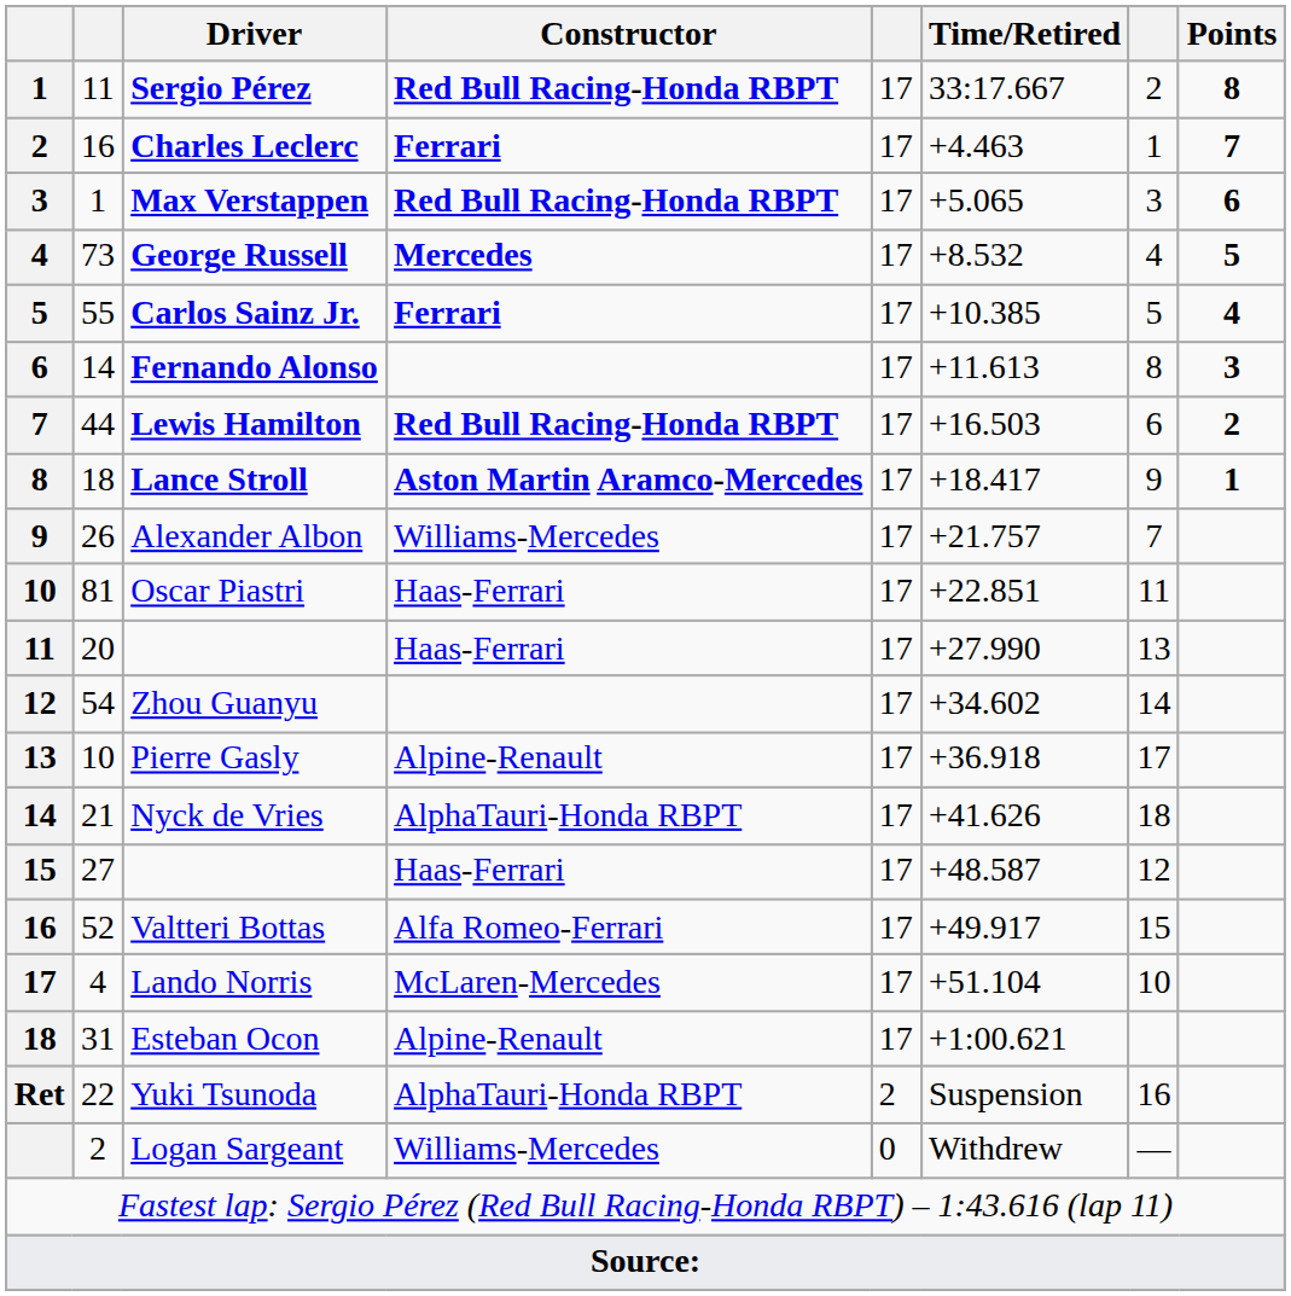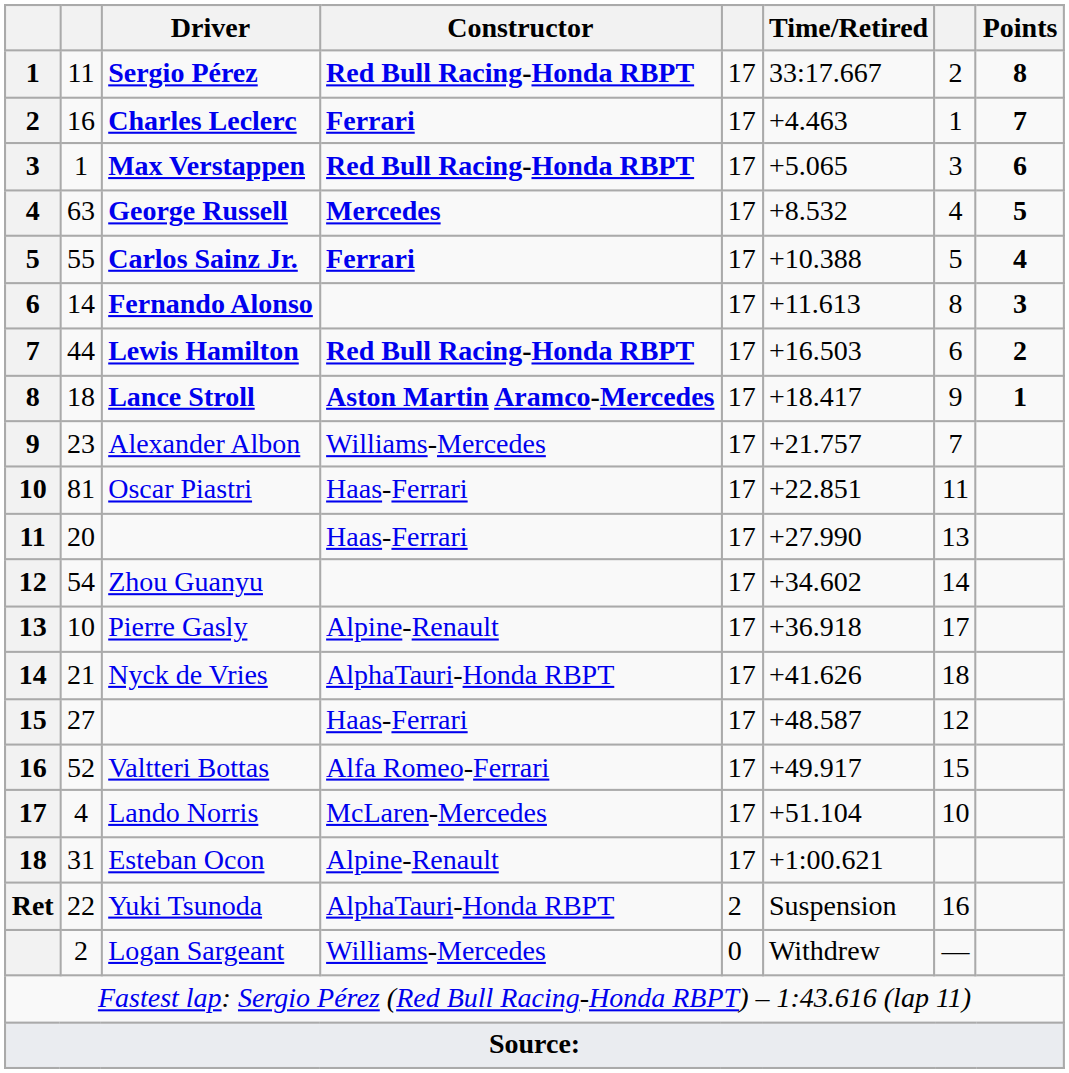 <table class="wikitable sortable" style="font-size: 85%;">
 <tr>
 <th scope="col"></th>
 <th scope="col"></th>
 <th scope="col">Driver</th>
 <th scope="col">Constructor</th>
 <th scope="col" class="unsortable"></th>
 <th scope="col" class="unsortable">Time/Retired</th>
 <th scope="col"></th>
 <th scope="col">Points</th>
 </tr>
 <tr>
 <th>1</th>
 <td align="center">11</td>
 <td data-sort-value="per"><strong> <a href='#'>Sergio Pérez</a></strong></td>
 <td><strong><a href='#'>Red Bull Racing</a>-<a href='#'>Honda RBPT</a></strong></td>
 <td>17</td>
 <td>33:17.667</td>
 <td align="center">2</td>
 <td align="center"><strong>8</strong></td>
 </tr>
 <tr>
 <th>2</th>
 <td align="center">16</td>
 <td data-sort-value="lec"> <strong><a href='#'>Charles Leclerc</a></strong></td>
 <td><strong><a href='#'>Ferrari</a></strong></td>
 <td>17</td>
 <td>+4.463</td>
 <td align="center">1</td>
 <td align="center"><strong>7</strong></td>
 </tr>
 <tr>
 <th>3</th>
 <td align="center">1</td>
 <td data-sort-value="ver"><strong> <a href='#'>Max Verstappen</a></strong></td>
 <td><strong><a href='#'>Red Bull Racing</a>-<a href='#'>Honda RBPT</a></strong></td>
 <td>17</td>
 <td>+5.065</td>
 <td align="center">3</td>
 <td align="center"><strong>6</strong></td>
 </tr>
 <tr>
 <th>4</th>
-<td align="center">73</td>
+<td align="center">63</td>
 <td data-sort-value="rus"> <strong><a href='#'>George Russell</a></strong></td>
 <td><strong><a href='#'>Mercedes</a></strong></td>
 <td>17</td>
 <td>+8.532</td>
 <td align="center">4</td>
 <td align="center"><strong>5</strong></td>
 </tr>
 <tr>
 <th>5</th>
 <td align="center">55</td>
 <td data-sort-value="sai"> <strong><a href='#'>Carlos Sainz Jr.</a></strong></td>
 <td><strong><a href='#'>Ferrari</a></strong></td>
 <td>17</td>
-<td>+10.385</td>
+<td>+10.388</td>
 <td align="center">5</td>
 <td align="center"><strong>4</strong></td>
 </tr>
 <tr>
 <th>6</th>
 <td align="center">14</td>
 <td data-sort-value="alo"><strong> <a href='#'>Fernando Alonso</a></strong></td>
 <td><strong></strong></td>
 <td>17</td>
 <td>+11.613</td>
 <td align="center">8</td>
 <td align="center"><strong>3</strong></td>
 </tr>
 <tr>
 <th>7</th>
 <td align="center">44</td>
 <td data-sort-value="ham"><strong> <a href='#'>Lewis Hamilton</a></strong></td>
 <td><strong><a href='#'>Red Bull Racing</a>-<a href='#'>Honda RBPT</a></strong></td>
 <td>17</td>
 <td>+16.503</td>
 <td align="center">6</td>
 <td align="center"><strong>2</strong></td>
 </tr>
 <tr>
 <th>8</th>
 <td align="center">18</td>
 <td data-sort-value="str"> <strong><a href='#'>Lance Stroll</a></strong></td>
 <td><strong><a href='#'>Aston Martin</a> <a href='#'>Aramco</a>-<a href='#'>Mercedes</a></strong></td>
 <td>17</td>
 <td>+18.417</td>
 <td align="center">9</td>
 <td align="center"><strong>1</strong></td>
 </tr>
 <tr>
 <th>9</th>
-<td align="center">26</td>
+<td align="center">23</td>
 <td data-sort-value="alb"> <a href='#'>Alexander Albon</a></td>
 <td><a href='#'>Williams</a>-<a href='#'>Mercedes</a></td>
 <td>17</td>
 <td>+21.757</td>
 <td align="center">7</td>
 <td></td>
 </tr>
 <tr>
 <th>10</th>
 <td align="center">81</td>
 <td data-sort-value="pia"> <a href='#'>Oscar Piastri</a></td>
 <td><a href='#'>Haas</a>-<a href='#'>Ferrari</a></td>
 <td>17</td>
 <td>+22.851</td>
 <td align="center">11</td>
 <td></td>
 </tr>
 <tr>
 <th>11</th>
 <td align="center">20</td>
 <td data-sort-value="mag"></td>
 <td><a href='#'>Haas</a>-<a href='#'>Ferrari</a></td>
 <td>17</td>
 <td>+27.990</td>
 <td align="center">13</td>
 <td></td>
 </tr>
 <tr>
 <th>12</th>
 <td align="center">54</td>
 <td data-sort-value="zho"> <a href='#'>Zhou Guanyu</a></td>
 <td></td>
 <td>17</td>
 <td>+34.602</td>
 <td align="center">14</td>
 <td></td>
 </tr>
 <tr>
 <th>13</th>
 <td align="center">10</td>
 <td data-sort-value="gas"> <a href='#'>Pierre Gasly</a></td>
 <td><a href='#'>Alpine</a>-<a href='#'>Renault</a></td>
 <td>17</td>
 <td>+36.918</td>
 <td align="center">17</td>
 <td></td>
 </tr>
 <tr>
 <th>14</th>
 <td align="center">21</td>
 <td data-sort-value="dev"> <a href='#'>Nyck de Vries</a></td>
 <td><a href='#'>AlphaTauri</a>-<a href='#'>Honda RBPT</a></td>
 <td>17</td>
 <td>+41.626</td>
 <td align="center">18</td>
 <td></td>
 </tr>
 <tr>
 <th>15</th>
 <td align="center">27</td>
 <td data-sort-value="hul"></td>
 <td><a href='#'>Haas</a>-<a href='#'>Ferrari</a></td>
 <td>17</td>
 <td>+48.587</td>
 <td align="center">12</td>
 <td></td>
 </tr>
 <tr>
 <th>16</th>
 <td align="center">52</td>
 <td data-sort-value="bot"> <a href='#'>Valtteri Bottas</a></td>
 <td nowrap=""><a href='#'>Alfa Romeo</a>-<a href='#'>Ferrari</a></td>
 <td>17</td>
 <td>+49.917</td>
 <td align="center">15</td>
 <td></td>
 </tr>
 <tr>
 <th>17</th>
 <td align="center">4</td>
 <td data-sort-value="nor"> <a href='#'>Lando Norris</a></td>
 <td><a href='#'>McLaren</a>-<a href='#'>Mercedes</a></td>
 <td>17</td>
 <td>+51.104</td>
 <td align="center">10</td>
 <td></td>
 </tr>
 <tr>
 <th>18</th>
 <td align="center">31</td>
 <td data-sort-value="oco"> <a href='#'>Esteban Ocon</a></td>
 <td><a href='#'>Alpine</a>-<a href='#'>Renault</a></td>
 <td>17</td>
 <td>+1:00.621</td>
 <td align="center"></td>
 <td></td>
 </tr>
 <tr>
 <th>Ret</th>
 <td align="center">22</td>
 <td data-sort-value="tsu"> <a href='#'>Yuki Tsunoda</a></td>
 <td nowrap=""><a href='#'>AlphaTauri</a>-<a href='#'>Honda RBPT</a></td>
 <td>2</td>
 <td>Suspension</td>
 <td align="center">16</td>
 <td></td>
 </tr>
 <tr>
 <th data-sort-value="20"></th>
 <td align="center">2</td>
 <td data-sort-value="sar"> <a href='#'>Logan Sargeant</a></td>
 <td nowrap=""><a href='#'>Williams</a>-<a href='#'>Mercedes</a></td>
 <td>0</td>
 <td>Withdrew</td>
 <td align="center">—</td>
 <td></td>
 </tr>
 <tr class="sortbottom">
 <td colspan="8" align="center"><em><a href='#'>Fastest lap</a>:</em>  <em><a href='#'>Sergio Pérez</a> (<a href='#'>Red Bull Racing</a>-<a href='#'>Honda RBPT</a>) – 1:43.616 (lap 11)</em></td>
 </tr>
 <tr class="sortbottom">
 <td colspan="8" style="background-color:#EAECF0;text-align:center"><strong>Source:</strong></td>
 </tr>
 </table>
